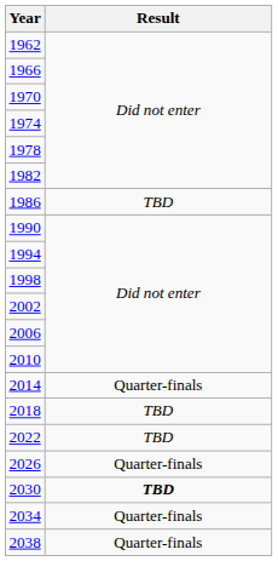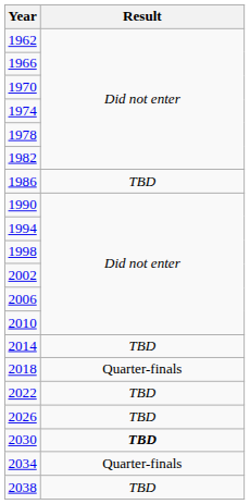 <table class="wikitable" style="text-align: center; font-size:90%">
 <tr>
 <th>Year</th>
 <th style="width:200px">Result</th>
 </tr>
 <tr>
 <td> <a href='#'>1962</a></td>
 <td rowspan="6"><em>Did not enter</em></td>
 </tr>
 <tr>
 <td> <a href='#'>1966</a></td>
 </tr>
 <tr>
 <td> <a href='#'>1970</a></td>
 </tr>
 <tr>
 <td> <a href='#'>1974</a></td>
 </tr>
 <tr>
 <td> <a href='#'>1978</a></td>
 </tr>
 <tr>
 <td> <a href='#'>1982</a></td>
 </tr>
 <tr>
 <td> <a href='#'>1986</a></td>
 <td><em>TBD</em></td>
 </tr>
 <tr>
 <td> <a href='#'>1990</a></td>
 <td rowspan="6"><em>Did not enter</em></td>
 </tr>
 <tr>
 <td> <a href='#'>1994</a></td>
 </tr>
 <tr>
 <td> <a href='#'>1998</a></td>
 </tr>
 <tr>
 <td> <a href='#'>2002</a></td>
 </tr>
 <tr>
 <td> <a href='#'>2006</a></td>
 </tr>
 <tr>
 <td> <a href='#'>2010</a></td>
 </tr>
 <tr>
 <td> <a href='#'>2014</a></td>
-<td>Quarter-finals</td>
+<td><em>TBD</em></td>
 </tr>
 <tr>
 <td> <a href='#'>2018</a></td>
-<td><em>TBD</em></td>
+<td>Quarter-finals</td>
 </tr>
 <tr>
 <td> <a href='#'>2022</a></td>
 <td><em>TBD</em></td>
 </tr>
 <tr>
 <td> <a href='#'>2026</a></td>
-<td>Quarter-finals</td>
+<td><em>TBD</em></td>
 </tr>
 <tr>
 <td> <a href='#'>2030</a></td>
 <td><strong><em>TBD</em></strong></td>
 </tr>
 <tr>
 <td> <a href='#'>2034</a></td>
 <td>Quarter-finals</td>
 </tr>
 <tr>
 <td> <a href='#'>2038</a></td>
-<td>Quarter-finals</td>
+<td><em>TBD</em></td>
 </tr>
 </table>
